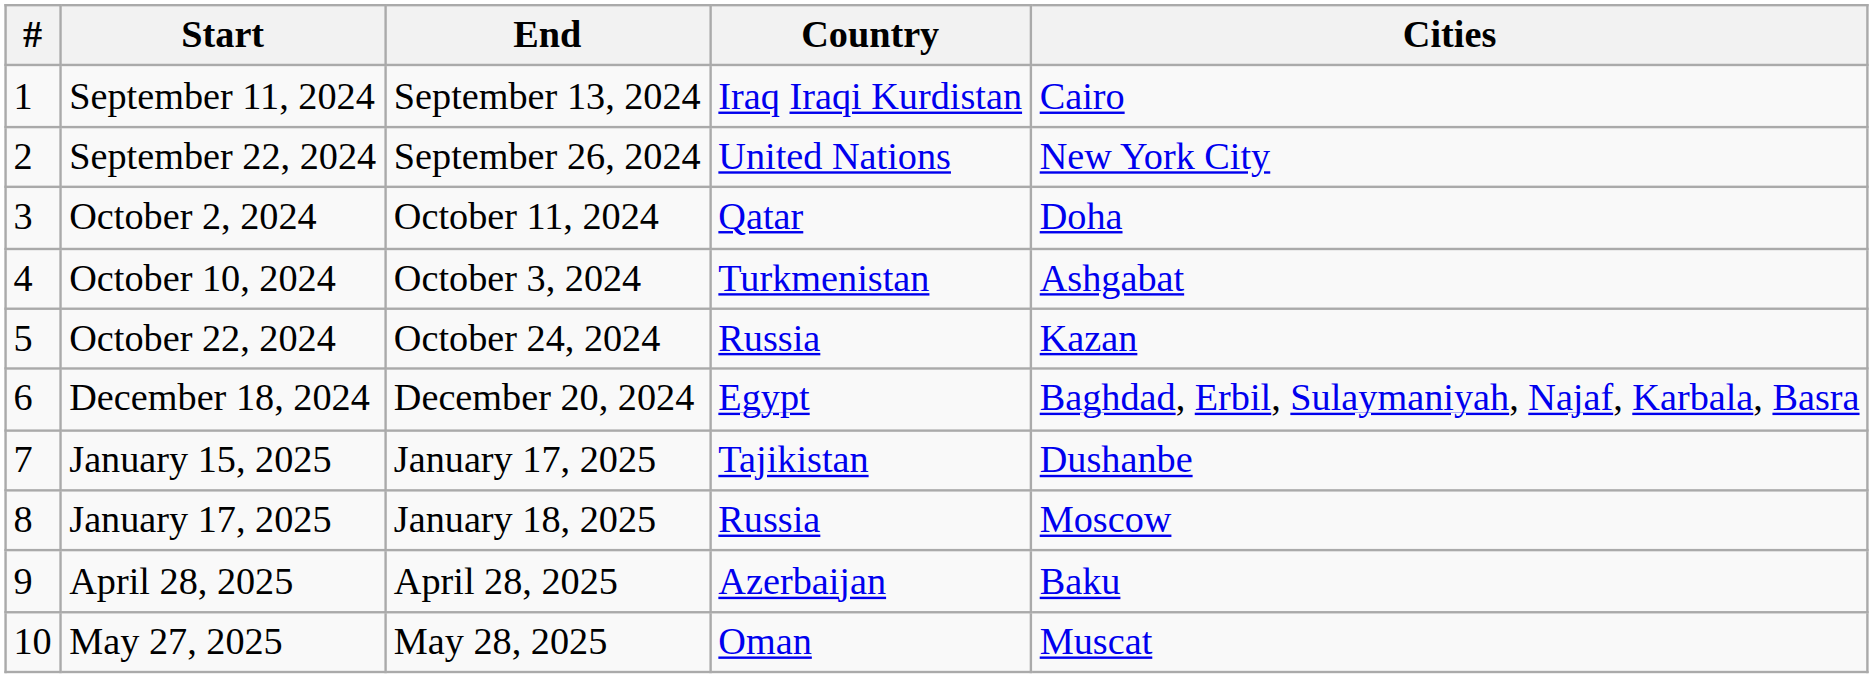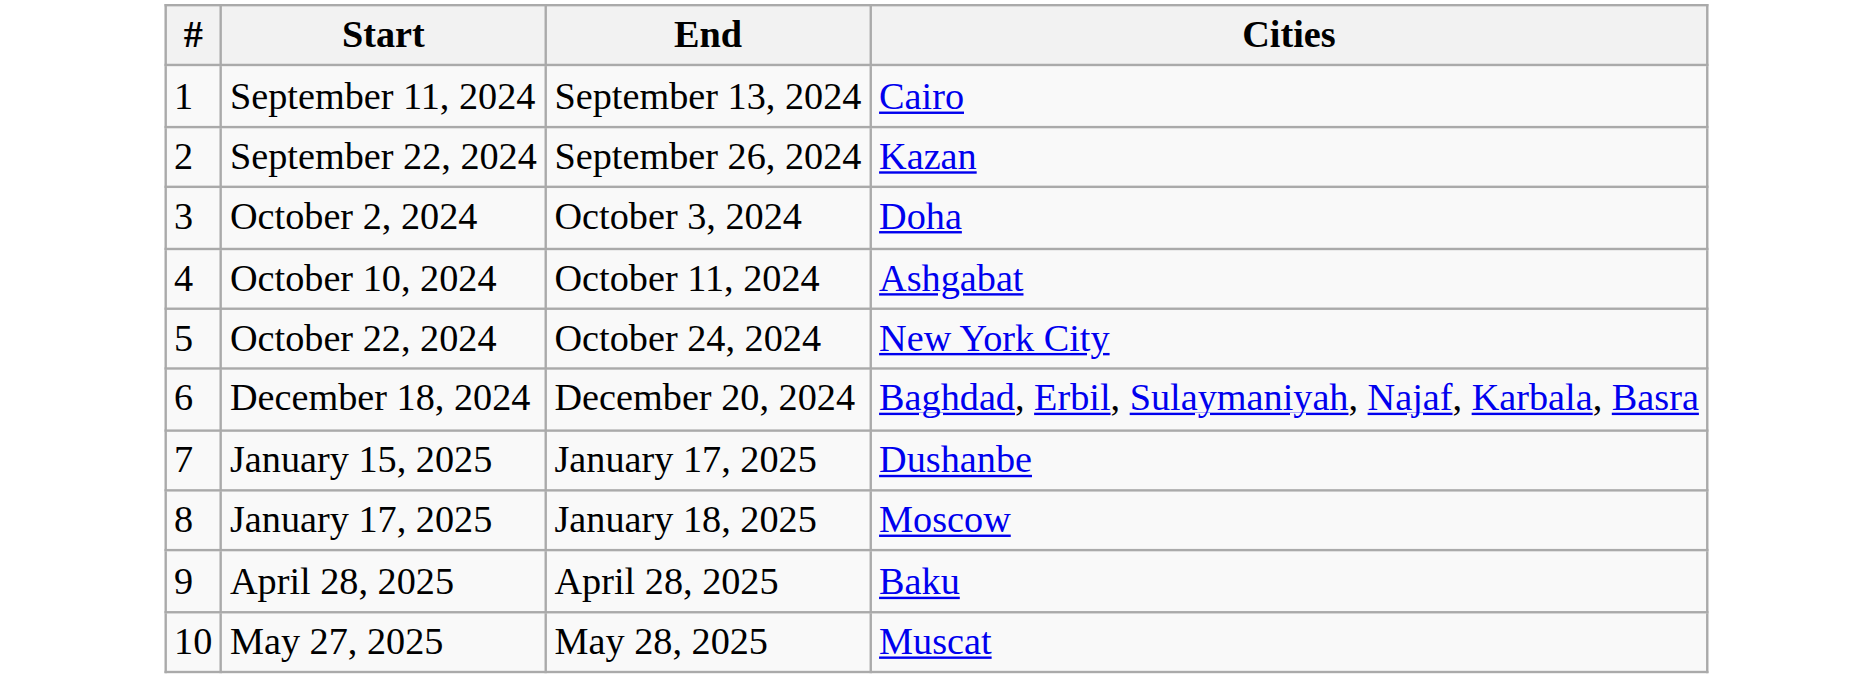 <table class="wikitable sortable collapsible collapsed" style="margin:1em auto 1em auto;">
 <tr>
 <th>#</th>
 <th class="unsortable">Start</th>
 <th class="unsortable">End</th>
-<th>Country</th>
 <th class="unsortable">Cities</th>
 </tr>
 <tr>
 <td>1</td>
 <td>September 11, 2024</td>
 <td>September 13, 2024</td>
-<td> <a href='#'>Iraq</a>  <a href='#'>Iraqi Kurdistan</a></td>
 <td><a href='#'>Cairo</a></td>
 </tr>
 <tr>
 <td>2</td>
 <td>September 22, 2024</td>
 <td>September 26, 2024</td>
-<td> <a href='#'>United Nations</a></td>
-<td><a href='#'>New York City</a></td>
+<td><a href='#'>Kazan</a></td>
 </tr>
 <tr>
 <td>3</td>
 <td>October 2, 2024</td>
-<td>October 11, 2024</td>
-<td> <a href='#'>Qatar</a></td>
+<td>October 3, 2024</td>
 <td><a href='#'>Doha</a></td>
 </tr>
 <tr>
 <td>4</td>
 <td>October 10, 2024</td>
-<td>October 3, 2024</td>
-<td> <a href='#'>Turkmenistan</a></td>
+<td>October 11, 2024</td>
 <td><a href='#'>Ashgabat</a></td>
 </tr>
 <tr>
 <td>5</td>
 <td>October 22, 2024</td>
 <td>October 24, 2024</td>
-<td> <a href='#'>Russia</a></td>
-<td><a href='#'>Kazan</a></td>
+<td><a href='#'>New York City</a></td>
 </tr>
 <tr>
 <td>6</td>
 <td>December 18, 2024</td>
 <td>December 20, 2024</td>
-<td> <a href='#'>Egypt</a></td>
 <td><a href='#'>Baghdad</a>, <a href='#'>Erbil</a>, <a href='#'>Sulaymaniyah</a>, <a href='#'>Najaf</a>, <a href='#'>Karbala</a>, <a href='#'>Basra</a></td>
 </tr>
 <tr>
 <td>7</td>
 <td>January 15, 2025</td>
 <td>January 17, 2025</td>
-<td> <a href='#'>Tajikistan</a></td>
 <td><a href='#'>Dushanbe</a></td>
 </tr>
 <tr>
 <td>8</td>
 <td>January 17, 2025</td>
 <td>January 18, 2025</td>
-<td> <a href='#'>Russia</a></td>
 <td><a href='#'>Moscow</a></td>
 </tr>
 <tr>
 <td>9</td>
 <td>April 28, 2025</td>
 <td>April 28, 2025</td>
-<td> <a href='#'>Azerbaijan</a></td>
 <td><a href='#'>Baku</a></td>
 </tr>
 <tr>
 <td>10</td>
 <td>May 27, 2025</td>
 <td>May 28, 2025</td>
-<td> <a href='#'>Oman</a></td>
 <td><a href='#'>Muscat</a></td>
 </tr>
 </table>
